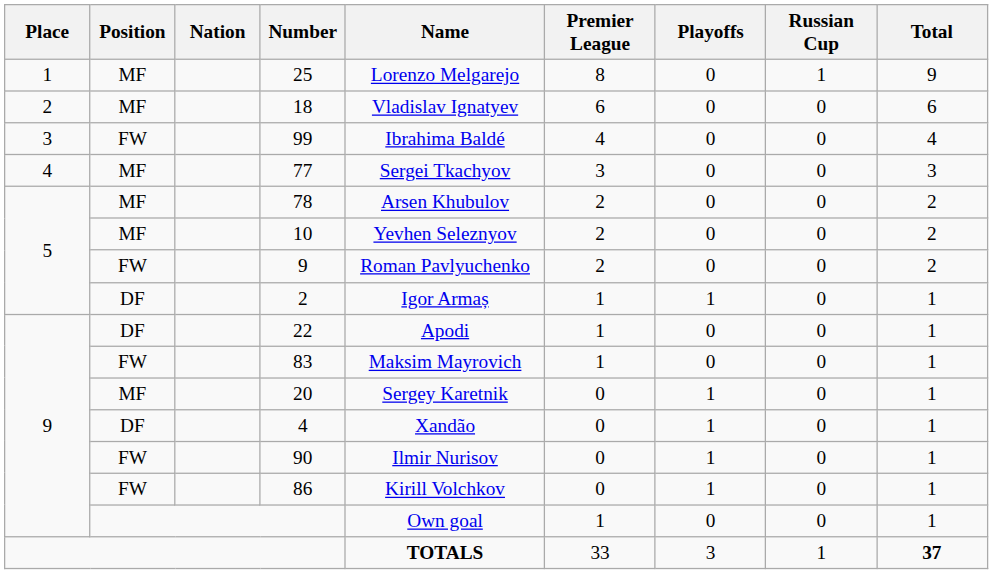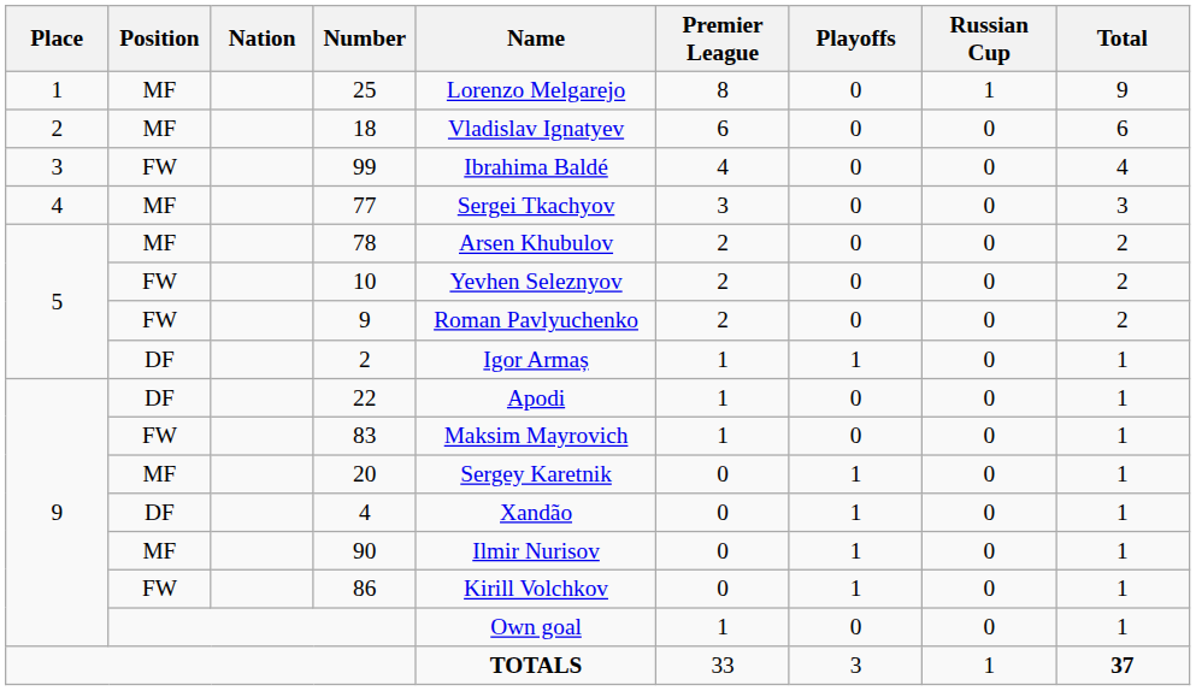 <table class="wikitable" style="font-size: 95%; text-align: center;">
 <tr>
 <th width=60>Place</th>
 <th width=60>Position</th>
 <th width=60>Nation</th>
 <th width=60>Number</th>
 <th width=150>Name</th>
 <th width=80>Premier League</th>
 <th width=80>Playoffs</th>
 <th width=80>Russian Cup</th>
 <th width=80><strong>Total</strong></th>
 </tr>
 <tr>
 <td>1</td>
 <td>MF</td>
 <td></td>
 <td>25</td>
 <td><a href='#'>Lorenzo Melgarejo</a></td>
 <td>8</td>
 <td>0</td>
 <td>1</td>
 <td>9</td>
 </tr>
 <tr>
 <td>2</td>
 <td>MF</td>
 <td></td>
 <td>18</td>
 <td><a href='#'>Vladislav Ignatyev</a></td>
 <td>6</td>
 <td>0</td>
 <td>0</td>
 <td>6</td>
 </tr>
 <tr>
 <td>3</td>
 <td>FW</td>
 <td></td>
 <td>99</td>
 <td><a href='#'>Ibrahima Baldé</a></td>
 <td>4</td>
 <td>0</td>
 <td>0</td>
 <td>4</td>
 </tr>
 <tr>
 <td>4</td>
 <td>MF</td>
 <td></td>
 <td>77</td>
 <td><a href='#'>Sergei Tkachyov</a></td>
 <td>3</td>
 <td>0</td>
 <td>0</td>
 <td>3</td>
 </tr>
 <tr>
 <td rowspan="4">5</td>
 <td>MF</td>
 <td></td>
 <td>78</td>
 <td><a href='#'>Arsen Khubulov</a></td>
 <td>2</td>
 <td>0</td>
 <td>0</td>
 <td>2</td>
 </tr>
 <tr>
-<td>MF</td>
+<td>FW</td>
 <td></td>
 <td>10</td>
 <td><a href='#'>Yevhen Seleznyov</a></td>
 <td>2</td>
 <td>0</td>
 <td>0</td>
 <td>2</td>
 </tr>
 <tr>
 <td>FW</td>
 <td></td>
 <td>9</td>
 <td><a href='#'>Roman Pavlyuchenko</a></td>
 <td>2</td>
 <td>0</td>
 <td>0</td>
 <td>2</td>
 </tr>
 <tr>
 <td>DF</td>
 <td></td>
 <td>2</td>
 <td><a href='#'>Igor Armaș</a></td>
 <td>1</td>
 <td>1</td>
 <td>0</td>
 <td>1</td>
 </tr>
 <tr>
 <td rowspan="7">9</td>
 <td>DF</td>
 <td></td>
 <td>22</td>
 <td><a href='#'>Apodi</a></td>
 <td>1</td>
 <td>0</td>
 <td>0</td>
 <td>1</td>
 </tr>
 <tr>
 <td>FW</td>
 <td></td>
 <td>83</td>
 <td><a href='#'>Maksim Mayrovich</a></td>
 <td>1</td>
 <td>0</td>
 <td>0</td>
 <td>1</td>
 </tr>
 <tr>
 <td>MF</td>
 <td></td>
 <td>20</td>
 <td><a href='#'>Sergey Karetnik</a></td>
 <td>0</td>
 <td>1</td>
 <td>0</td>
 <td>1</td>
 </tr>
 <tr>
 <td>DF</td>
 <td></td>
 <td>4</td>
 <td><a href='#'>Xandão</a></td>
 <td>0</td>
 <td>1</td>
 <td>0</td>
 <td>1</td>
 </tr>
 <tr>
-<td>FW</td>
+<td>MF</td>
 <td></td>
 <td>90</td>
 <td><a href='#'>Ilmir Nurisov</a></td>
 <td>0</td>
 <td>1</td>
 <td>0</td>
 <td>1</td>
 </tr>
 <tr>
 <td>FW</td>
 <td></td>
 <td>86</td>
 <td><a href='#'>Kirill Volchkov</a></td>
 <td>0</td>
 <td>1</td>
 <td>0</td>
 <td>1</td>
 </tr>
 <tr>
 <td colspan="3"></td>
 <td><a href='#'>Own goal</a></td>
 <td>1</td>
 <td>0</td>
 <td>0</td>
 <td>1</td>
 </tr>
 <tr>
 <td colspan="4"></td>
 <td><strong>TOTALS</strong></td>
 <td>33</td>
 <td>3</td>
 <td>1</td>
 <td><strong>37</strong></td>
 </tr>
 </table>
